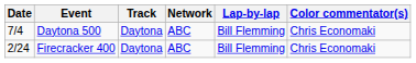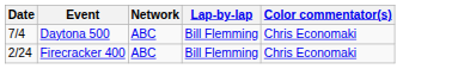 <table class=wikitable>
 <tr>
 <th>Date</th>
 <th>Event</th>
-<th>Track</th>
 <th>Network</th>
 <th><a href='#'>Lap-by-lap</a></th>
 <th><a href='#'>Color commentator(s)</a></th>
 </tr>
 <tr>
 <td>7/4</td>
 <td><a href='#'>Daytona 500</a></td>
-<td><a href='#'>Daytona</a></td>
 <td><a href='#'>ABC</a></td>
 <td><a href='#'>Bill Flemming</a></td>
 <td><a href='#'>Chris Economaki</a></td>
 </tr>
 <tr>
 <td>2/24</td>
 <td><a href='#'>Firecracker 400</a></td>
-<td><a href='#'>Daytona</a></td>
 <td><a href='#'>ABC</a></td>
 <td><a href='#'>Bill Flemming</a></td>
 <td><a href='#'>Chris Economaki</a></td>
 </tr>
 </table>
